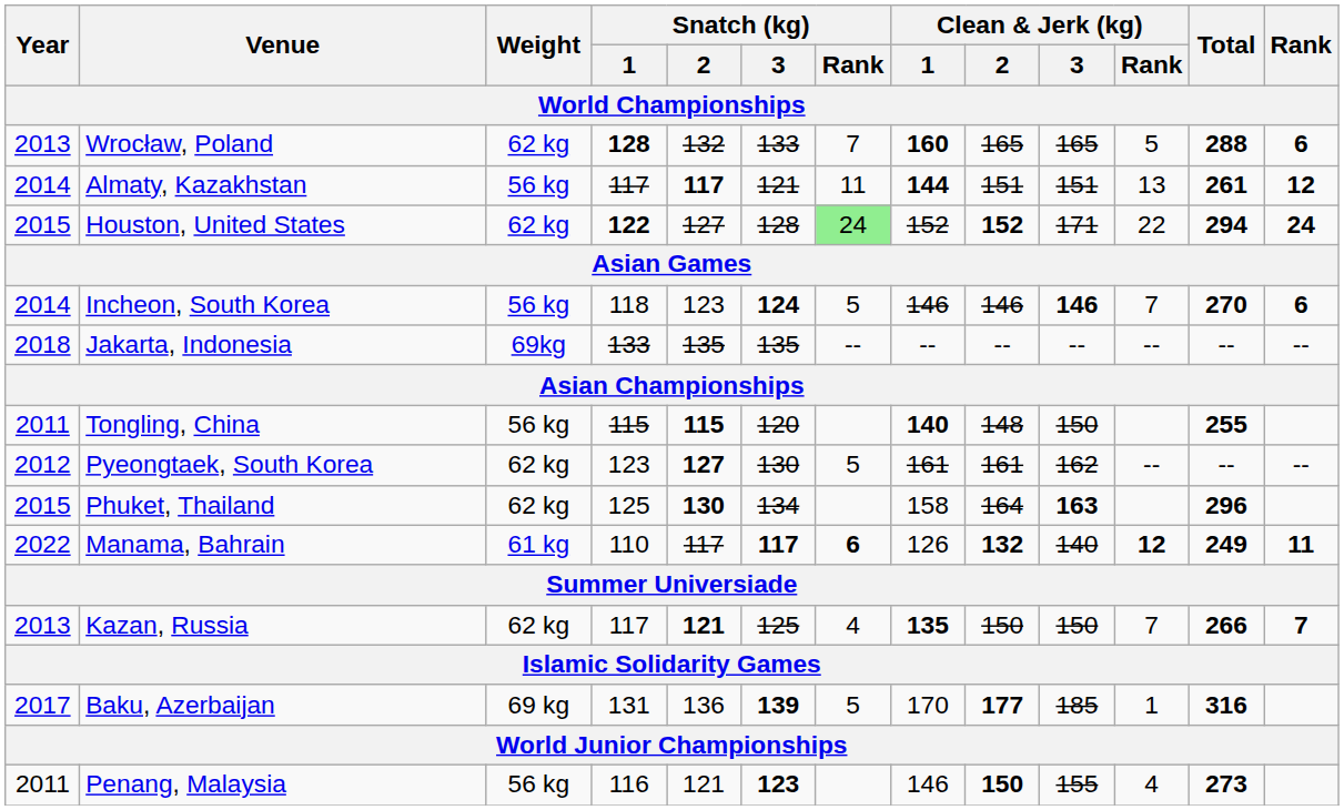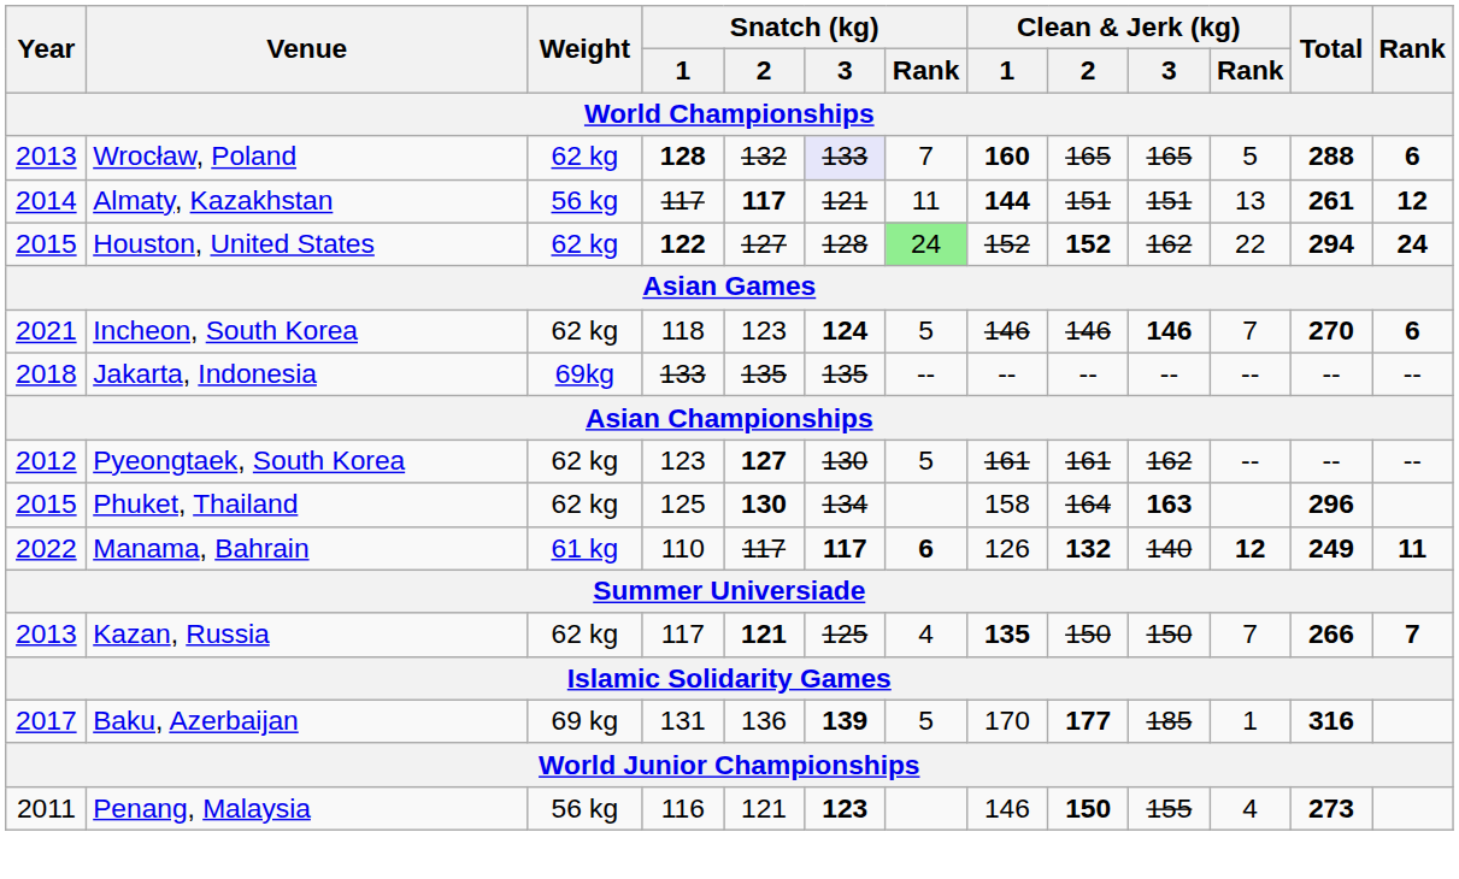 <table class = "wikitable" style="text-align:center;">
 <tr>
 <th rowspan=2 width=40>Year</th>
 <th rowspan=2 width=250>Venue</th>
 <th rowspan=2 width=60>Weight</th>
 <th colspan=4>Snatch (kg)</th>
 <th colspan=4>Clean & Jerk (kg)</th>
 <th rowspan=2 width=40>Total</th>
 <th rowspan=2 width=40>Rank</th>
 </tr>
 <tr>
 <th width=40>1</th>
 <th width=40>2</th>
 <th width=40>3</th>
 <th width=40>Rank</th>
 <th width=40>1</th>
 <th width=40>2</th>
 <th width=40>3</th>
 <th width=40>Rank</th>
 </tr>
 <tr>
 <th colspan=13><a href='#'>World Championships</a></th>
 </tr>
 <tr>
 <td><a href='#'>2013</a></td>
 <td align=left> <a href='#'>Wrocław</a>, <a href='#'>Poland</a></td>
 <td><a href='#'>62 kg</a></td>
 <td><strong>128</strong></td>
 <td><s>132</s></td>
-<td><s>133</s></td>
+<td style="background: lavender;"><s>133</s></td>
 <td>7</td>
 <td><strong>160</strong></td>
 <td><s>165</s></td>
 <td><s>165</s></td>
 <td>5</td>
 <td><strong>288</strong></td>
 <td><strong>6</strong></td>
 </tr>
 <tr>
 <td><a href='#'>2014</a></td>
 <td align=left> <a href='#'>Almaty</a>, <a href='#'>Kazakhstan</a></td>
 <td><a href='#'>56 kg</a></td>
 <td><s>117</s></td>
 <td><strong>117</strong></td>
 <td><s>121</s></td>
 <td>11</td>
 <td><strong>144</strong></td>
 <td><s>151</s></td>
 <td><s>151</s></td>
 <td>13</td>
 <td><strong>261</strong></td>
 <td><strong>12</strong></td>
 </tr>
 <tr>
 <td><a href='#'>2015</a></td>
 <td align=left> <a href='#'>Houston</a>, <a href='#'>United States</a></td>
 <td><a href='#'>62 kg</a></td>
 <td><strong>122</strong></td>
 <td><s>127</s></td>
 <td><s>128</s></td>
 <td style="background: lightgreen;">24</td>
 <td><s>152</s></td>
 <td><strong>152</strong></td>
-<td><s>171</s></td>
+<td><s>162</s></td>
 <td>22</td>
 <td><strong>294</strong></td>
 <td><strong>24</strong></td>
 </tr>
 <tr>
 <th colspan=13><a href='#'>Asian Games</a></th>
 </tr>
 <tr>
-<td><a href='#'>2014</a></td>
+<td><a href='#'>2021</a></td>
 <td align=left> <a href='#'>Incheon</a>, <a href='#'>South Korea</a></td>
-<td><a href='#'>56 kg</a></td>
+<td>62 kg</td>
 <td>118</td>
 <td>123</td>
 <td><strong>124</strong></td>
 <td>5</td>
 <td><s>146</s></td>
 <td><s>146</s></td>
 <td><strong>146</strong></td>
 <td>7</td>
 <td><strong>270</strong></td>
 <td><strong>6</strong></td>
 </tr>
 <tr>
 <td><a href='#'>2018</a></td>
 <td align=left> <a href='#'>Jakarta</a>, <a href='#'>Indonesia</a></td>
 <td><a href='#'>69kg</a></td>
 <td><s>133</s></td>
 <td><s>135</s></td>
 <td><s>135</s></td>
 <td>--</td>
 <td>--</td>
 <td>--</td>
 <td>--</td>
 <td>--</td>
 <td>--</td>
 <td>--</td>
 </tr>
 <tr>
 <th colspan=13><a href='#'>Asian Championships</a></th>
-</tr>
-<tr>
-<td><a href='#'>2011</a></td>
-<td align=left> <a href='#'>Tongling</a>, <a href='#'>China</a></td>
-<td>56 kg</td>
-<td><s>115</s></td>
-<td><strong>115</strong></td>
-<td><s>120</s></td>
-<td><strong></strong></td>
-<td><strong>140</strong></td>
-<td><s>148</s></td>
-<td><s>150</s></td>
-<td><strong></strong></td>
-<td><strong>255</strong></td>
-<td><strong></strong></td>
 </tr>
 <tr>
 <td><a href='#'>2012</a></td>
 <td align=left> <a href='#'>Pyeongtaek</a>, <a href='#'>South Korea</a></td>
 <td>62 kg</td>
 <td>123</td>
 <td><strong>127</strong></td>
 <td><s>130</s></td>
 <td>5</td>
 <td><s>161</s></td>
 <td><s>161</s></td>
 <td><s>162</s></td>
 <td>--</td>
 <td>--</td>
 <td>--</td>
 </tr>
 <tr>
 <td><a href='#'>2015</a></td>
 <td align=left> <a href='#'>Phuket</a>, <a href='#'>Thailand</a></td>
 <td>62 kg</td>
 <td>125</td>
 <td><strong>130</strong></td>
 <td><s>134</s></td>
 <td><strong></strong></td>
 <td>158</td>
 <td><s>164</s></td>
 <td><strong>163</strong></td>
 <td><strong></strong></td>
 <td><strong>296</strong></td>
 <td><strong></strong></td>
 </tr>
 <tr>
 <td><a href='#'>2022</a></td>
 <td align=left> <a href='#'>Manama</a>, <a href='#'>Bahrain</a></td>
 <td><a href='#'>61 kg</a></td>
 <td>110</td>
 <td><s>117</s></td>
 <td><strong>117</strong></td>
 <td><strong>6</strong></td>
 <td>126</td>
 <td><strong>132</strong></td>
 <td><s>140</s></td>
 <td><strong>12</strong></td>
 <td><strong>249</strong></td>
 <td><strong>11</strong></td>
 </tr>
 <tr>
 <th colspan=13><a href='#'>Summer Universiade</a></th>
 </tr>
 <tr>
 <td><a href='#'>2013</a></td>
 <td align=left> <a href='#'>Kazan</a>, <a href='#'>Russia</a></td>
 <td>62 kg</td>
 <td>117</td>
 <td><strong>121</strong></td>
 <td><s>125</s></td>
 <td>4</td>
 <td><strong>135</strong></td>
 <td><s>150</s></td>
 <td><s>150</s></td>
 <td>7</td>
 <td><strong>266</strong></td>
 <td><strong>7</strong></td>
 </tr>
 <tr>
 <th colspan=13><a href='#'>Islamic Solidarity Games</a></th>
 </tr>
 <tr>
 <td><a href='#'>2017</a></td>
 <td align=left> <a href='#'>Baku</a>, <a href='#'>Azerbaijan</a></td>
 <td>69 kg</td>
 <td>131</td>
 <td>136</td>
 <td><strong>139</strong></td>
 <td>5</td>
 <td>170</td>
 <td><strong>177</strong></td>
 <td><s>185</s></td>
 <td>1</td>
 <td><strong>316</strong></td>
 <td></td>
 </tr>
 <tr>
 <th colspan=13><a href='#'>World Junior Championships</a></th>
 </tr>
 <tr>
 <td>2011</td>
 <td align=left> <a href='#'>Penang</a>, <a href='#'>Malaysia</a></td>
 <td>56 kg</td>
 <td>116</td>
 <td>121</td>
 <td><strong>123</strong></td>
 <td><strong></strong></td>
 <td>146</td>
 <td><strong>150</strong></td>
 <td><s>155</s></td>
 <td>4</td>
 <td><strong>273</strong></td>
 <td><strong></strong></td>
 </tr>
 </table>
